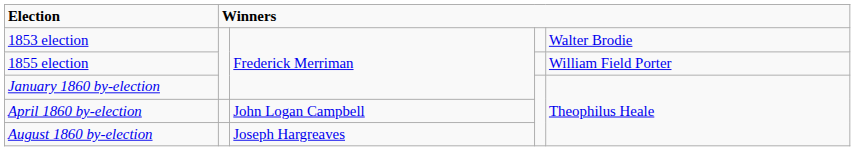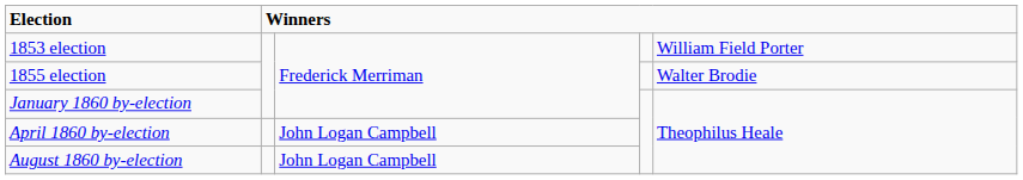 <table class="wikitable" width=72%>
 <tr>
 <td width=19%><strong>Election</strong></td>
 <td width=81% colspan=4><strong>Winners</strong></td>
 </tr>
 <tr>
 <td><a href='#'>1853 election</a></td>
 <td width=1% rowspan=3 bgcolor=></td>
 <td width=27% rowspan=3><a href='#'>Frederick Merriman</a></td>
 <td width=1% rowspan=1 bgcolor=></td>
-<td><a href='#'>Walter Brodie</a></td>
+<td width=27% rowspan=1><a href='#'>William Field Porter</a></td>
 </tr>
 <tr>
 <td><a href='#'>1855 election</a></td>
 <td rowspan=1 bgcolor=></td>
-<td width=27% rowspan=1><a href='#'>William Field Porter</a></td>
+<td><a href='#'>Walter Brodie</a></td>
 </tr>
 <tr>
 <td><span><em><a href='#'>January 1860 by-election</a></em></span></td>
 <td rowspan=3 bgcolor=></td>
 <td rowspan=3><a href='#'>Theophilus Heale</a></td>
 </tr>
 <tr>
 <td><span><em><a href='#'>April 1860 by-election</a></em></span></td>
 <td rowspan=1 bgcolor=></td>
 <td rowspan=1><a href='#'>John Logan Campbell</a></td>
 </tr>
 <tr>
 <td><span><em><a href='#'>August 1860 by-election</a></em></span></td>
 <td rowspan=1 bgcolor=></td>
-<td rowspan=1><a href='#'>Joseph Hargreaves</a></td>
+<td rowspan=1><a href='#'>John Logan Campbell</a></td>
 </tr>
 </table>
